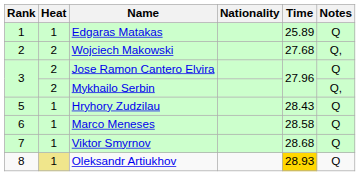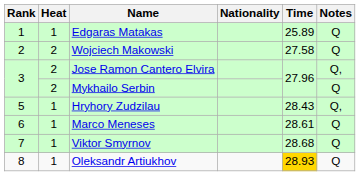 <table class="wikitable sortable" style="text-align:center">
 <tr>
 <th>Rank</th>
 <th>Heat</th>
 <th>Name</th>
 <th>Nationality</th>
 <th>Time</th>
 <th>Notes</th>
 </tr>
 <tr bgcolor=ccffcc>
 <td>1</td>
 <td>1</td>
 <td align=left><a href='#'>Edgaras Matakas</a></td>
 <td align=left></td>
 <td>25.89</td>
 <td>Q</td>
 </tr>
 <tr bgcolor=ccffcc>
 <td>2</td>
 <td>2</td>
 <td align=left><a href='#'>Wojciech Makowski</a></td>
 <td align=left></td>
-<td>27.68</td>
-<td>Q, </td>
+<td>27.58</td>
+<td>Q</td>
 </tr>
 <tr bgcolor=ccffcc>
 <td rowspan=2>3</td>
 <td>2</td>
 <td align=left><a href='#'>Jose Ramon Cantero Elvira</a></td>
 <td align=left></td>
 <td rowspan=2>27.96</td>
-<td>Q</td>
+<td>Q, </td>
 </tr>
 <tr bgcolor=ccffcc>
 <td>2</td>
 <td align=left><a href='#'>Mykhailo Serbin</a></td>
 <td align=left></td>
-<td>Q, </td>
+<td>Q</td>
 </tr>
 <tr bgcolor=ccffcc>
 <td>5</td>
 <td>1</td>
 <td align=left><a href='#'>Hryhory Zudzilau</a></td>
 <td align=left></td>
 <td>28.43</td>
-<td>Q</td>
+<td>Q, </td>
 </tr>
 <tr bgcolor=ccffcc>
 <td>6</td>
 <td>1</td>
 <td align=left><a href='#'>Marco Meneses</a></td>
 <td align=left></td>
-<td>28.58</td>
+<td>28.61</td>
 <td>Q</td>
 </tr>
 <tr bgcolor=ccffcc>
 <td>7</td>
 <td>1</td>
 <td align=left><a href='#'>Viktor Smyrnov</a></td>
 <td align=left></td>
 <td>28.68</td>
 <td>Q</td>
 </tr>
 <tr>
 <td>8</td>
-<td style="background: khaki;">1</td>
+<td>1</td>
 <td align=left><a href='#'>Oleksandr Artiukhov</a></td>
 <td align=left></td>
 <td style="background: gold;">28.93</td>
 <td>Q</td>
 </tr>
 </table>
